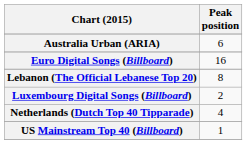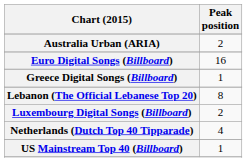 <table class="wikitable plainrowheaders sortable" style="text-align:center;">
 <tr>
 <th>Chart (2015)</th>
 <th>Peak<br>position</th>
 </tr>
 <tr>
 </tr>
 <tr>
 <th scope="row">Australia Urban (ARIA)</th>
-<td style="text-align:center;">6</td>
+<td style="text-align:center;">2</td>
 </tr>
 <tr>
 </tr>
 <tr>
 </tr>
 <tr>
 </tr>
 <tr>
 </tr>
 <tr>
 </tr>
 <tr>
 </tr>
 <tr>
 </tr>
 <tr>
 </tr>
 <tr>
 </tr>
 <tr>
 </tr>
 <tr>
 <th scope="row"><a href='#'>Euro Digital Songs</a> (<em><a href='#'>Billboard</a></em>)</th>
 <td style="text-align:center;">16</td>
 </tr>
 <tr>
 </tr>
 <tr>
 </tr>
 <tr>
+</tr>
+<tr>
+<th scope="row">Greece Digital Songs (<em><a href='#'>Billboard</a></em>)</th>
+<td style="text-align:center;">1</td>
 </tr>
 <tr>
 </tr>
 <tr>
 </tr>
 <tr>
 </tr>
 <tr>
 <th scope="row">Lebanon (<a href='#'>The Official Lebanese Top 20</a>)</th>
 <td style="text-align:center;">8</td>
 </tr>
 <tr>
 <th scope="row"><a href='#'>Luxembourg Digital Songs</a> (<em><a href='#'>Billboard</a></em>)</th>
 <td style="text-align:center;">2</td>
 </tr>
 <tr>
 <th scope="row">Netherlands (<a href='#'>Dutch Top 40 Tipparade</a>)</th>
 <td>4</td>
 </tr>
 <tr>
 </tr>
 <tr>
 </tr>
 <tr>
 </tr>
 <tr>
 </tr>
 <tr>
 </tr>
 <tr>
 </tr>
 <tr>
 </tr>
 <tr>
 </tr>
 <tr>
 </tr>
 <tr>
 </tr>
 <tr>
 </tr>
 <tr>
 </tr>
 <tr>
 </tr>
 <tr>
 </tr>
 <tr>
 </tr>
 <tr>
 <th scope="row">US <a href='#'>Mainstream Top 40</a> (<em><a href='#'>Billboard</a></em>)</th>
 <td style="text-align:center;">1</td>
 </tr>
 <tr>
 </tr>
 <tr>
 </tr>
 </table>
